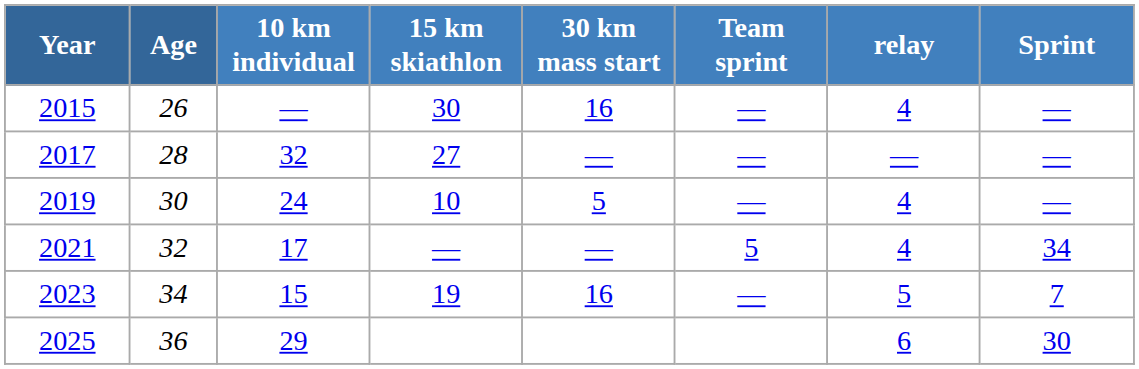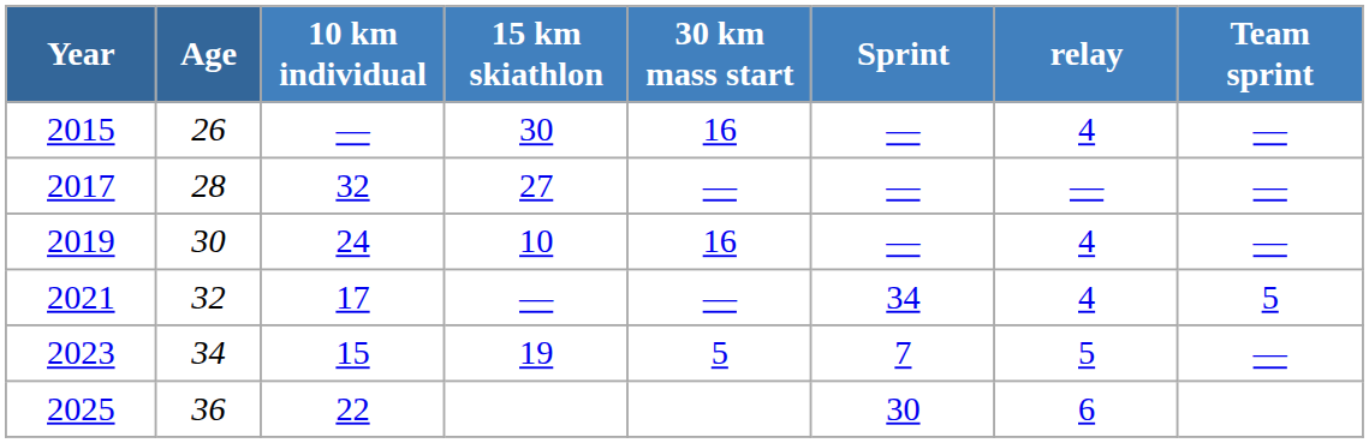 <table class="wikitable" style="font-size:95%; text-align:center; border:gray solid 1px; background:#fff;">
 <tr>
 <th style="background:#369; color:white; width:60px;"> Year </th>
 <th style="background:#369; color:white; width:40px;"> Age </th>
 <th style="background-color:#4180be; color:white; width:75px;"> 10 km <br> individual </th>
 <th style="background-color:#4180be; color:white; width:75px;"> 15 km <br> skiathlon </th>
 <th style="background-color:#4180be; color:white; width:75px;"> 30 km <br> mass start </th>
+<th style="background-color:#4180be; color:white; width:75px;"> Sprint </th>
+<th style="background-color:#4180be; color:white; width:75px;"> relay </th>
 <th style="background-color:#4180be; color:white; width:75px;"> Team <br> sprint </th>
-<th style="background-color:#4180be; color:white; width:75px;"> relay </th>
-<th style="background-color:#4180be; color:white; width:75px;"> Sprint </th>
 </tr>
 <tr>
 <td><a href='#'>2015</a></td>
 <td><em>26</em></td>
 <td><a href='#'>—</a></td>
 <td><a href='#'>30</a></td>
 <td><a href='#'>16</a></td>
 <td><a href='#'>—</a></td>
 <td><a href='#'>4</a></td>
 <td><a href='#'>—</a></td>
 </tr>
 <tr>
 <td><a href='#'>2017</a></td>
 <td><em>28</em></td>
 <td><a href='#'>32</a></td>
 <td><a href='#'>27</a></td>
 <td><a href='#'>—</a></td>
 <td><a href='#'>—</a></td>
 <td><a href='#'>—</a></td>
 <td><a href='#'>—</a></td>
 </tr>
 <tr>
 <td><a href='#'>2019</a></td>
 <td><em>30</em></td>
 <td><a href='#'>24</a></td>
 <td><a href='#'>10</a></td>
-<td><a href='#'>5</a></td>
+<td><a href='#'>16</a></td>
 <td><a href='#'>—</a></td>
 <td><a href='#'>4</a></td>
 <td><a href='#'>—</a></td>
 </tr>
 <tr>
 <td><a href='#'>2021</a></td>
 <td><em>32</em></td>
 <td><a href='#'>17</a></td>
 <td><a href='#'>—</a></td>
 <td><a href='#'>—</a></td>
+<td><a href='#'>34</a></td>
+<td><a href='#'>4</a></td>
 <td><a href='#'>5</a></td>
-<td><a href='#'>4</a></td>
-<td><a href='#'>34</a></td>
 </tr>
 <tr>
 <td><a href='#'>2023</a></td>
 <td><em>34</em></td>
 <td><a href='#'>15</a></td>
 <td><a href='#'>19</a></td>
-<td><a href='#'>16</a></td>
-<td><a href='#'>—</a></td>
 <td><a href='#'>5</a></td>
 <td><a href='#'>7</a></td>
+<td><a href='#'>5</a></td>
+<td><a href='#'>—</a></td>
 </tr>
 <tr>
 <td><a href='#'>2025</a></td>
 <td><em>36</em></td>
-<td><a href='#'>29</a></td>
+<td><a href='#'>22</a></td>
 <td></td>
 <td></td>
+<td><a href='#'>30</a></td>
+<td><a href='#'>6</a></td>
 <td></td>
-<td><a href='#'>6</a></td>
-<td><a href='#'>30</a></td>
 </tr>
 </table>
